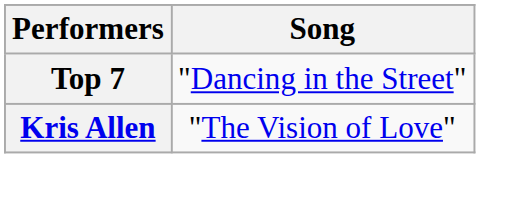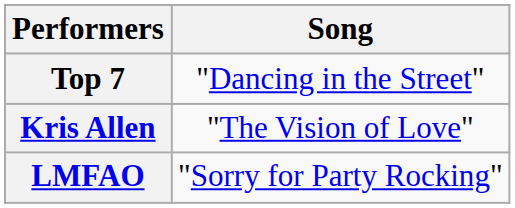 <table class="wikitable" style="text-align:center;">
 <tr>
 <th scope="col">Performers</th>
 <th scope="col">Song</th>
 </tr>
 <tr>
 <th scope="row">Top 7</th>
 <td>"<a href='#'>Dancing in the Street</a>"</td>
 </tr>
 <tr>
 <th scope="row"><a href='#'>Kris Allen</a></th>
 <td>"<a href='#'>The Vision of Love</a>"</td>
 </tr>
+<tr>
+<th scope="row"><a href='#'>LMFAO</a></th>
+<td>"<a href='#'>Sorry for Party Rocking</a>"</td>
+</tr>
 </table>
